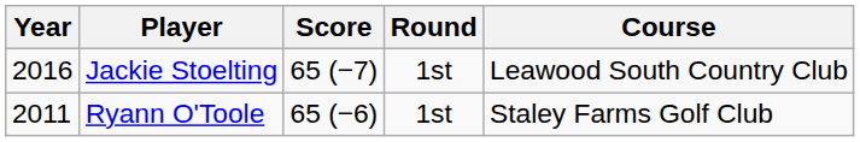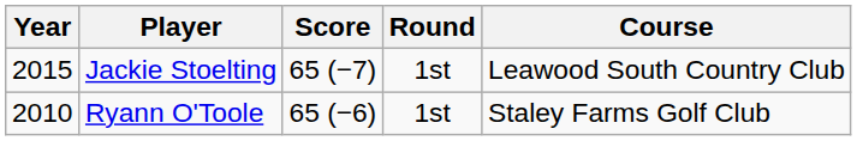 <table class="wikitable">
 <tr>
 <th>Year</th>
 <th>Player</th>
 <th>Score</th>
 <th>Round</th>
 <th>Course</th>
 </tr>
 <tr>
-<td>2016</td>
+<td>2015</td>
 <td><a href='#'>Jackie Stoelting</a></td>
 <td>65 (−7)</td>
 <td align=center>1st</td>
 <td>Leawood South Country Club</td>
 </tr>
 <tr>
-<td>2011</td>
+<td>2010</td>
 <td><a href='#'>Ryann O'Toole</a></td>
 <td>65 (−6)</td>
 <td align=center>1st</td>
 <td>Staley Farms Golf Club</td>
 </tr>
 </table>
